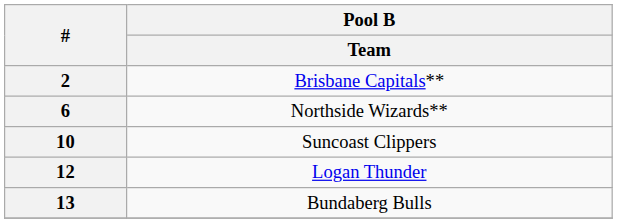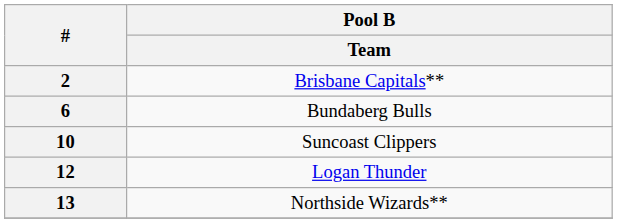 <table class="wikitable" width="80%" style="font-size:95%; text-align:center">
 <tr>
 <th width="5%" rowspan=2>#</th>
 <th colspan="1" align="center">Pool B</th>
 </tr>
 <tr>
 <th width="20%">Team</th>
 </tr>
 <tr>
 <th>2</th>
 <td align=center><a href='#'>Brisbane Capitals</a>**</td>
 </tr>
 <tr>
 <th>6</th>
-<td align=center>Northside Wizards**</td>
+<td align=center>Bundaberg Bulls</td>
 </tr>
 <tr>
 <th>10</th>
 <td align=center>Suncoast Clippers</td>
 </tr>
 <tr>
 <th>12</th>
 <td align=center><a href='#'>Logan Thunder</a></td>
 </tr>
 <tr>
 <th>13</th>
-<td align=center>Bundaberg Bulls</td>
+<td align=center>Northside Wizards**</td>
 </tr>
 <tr>
 </tr>
 </table>
